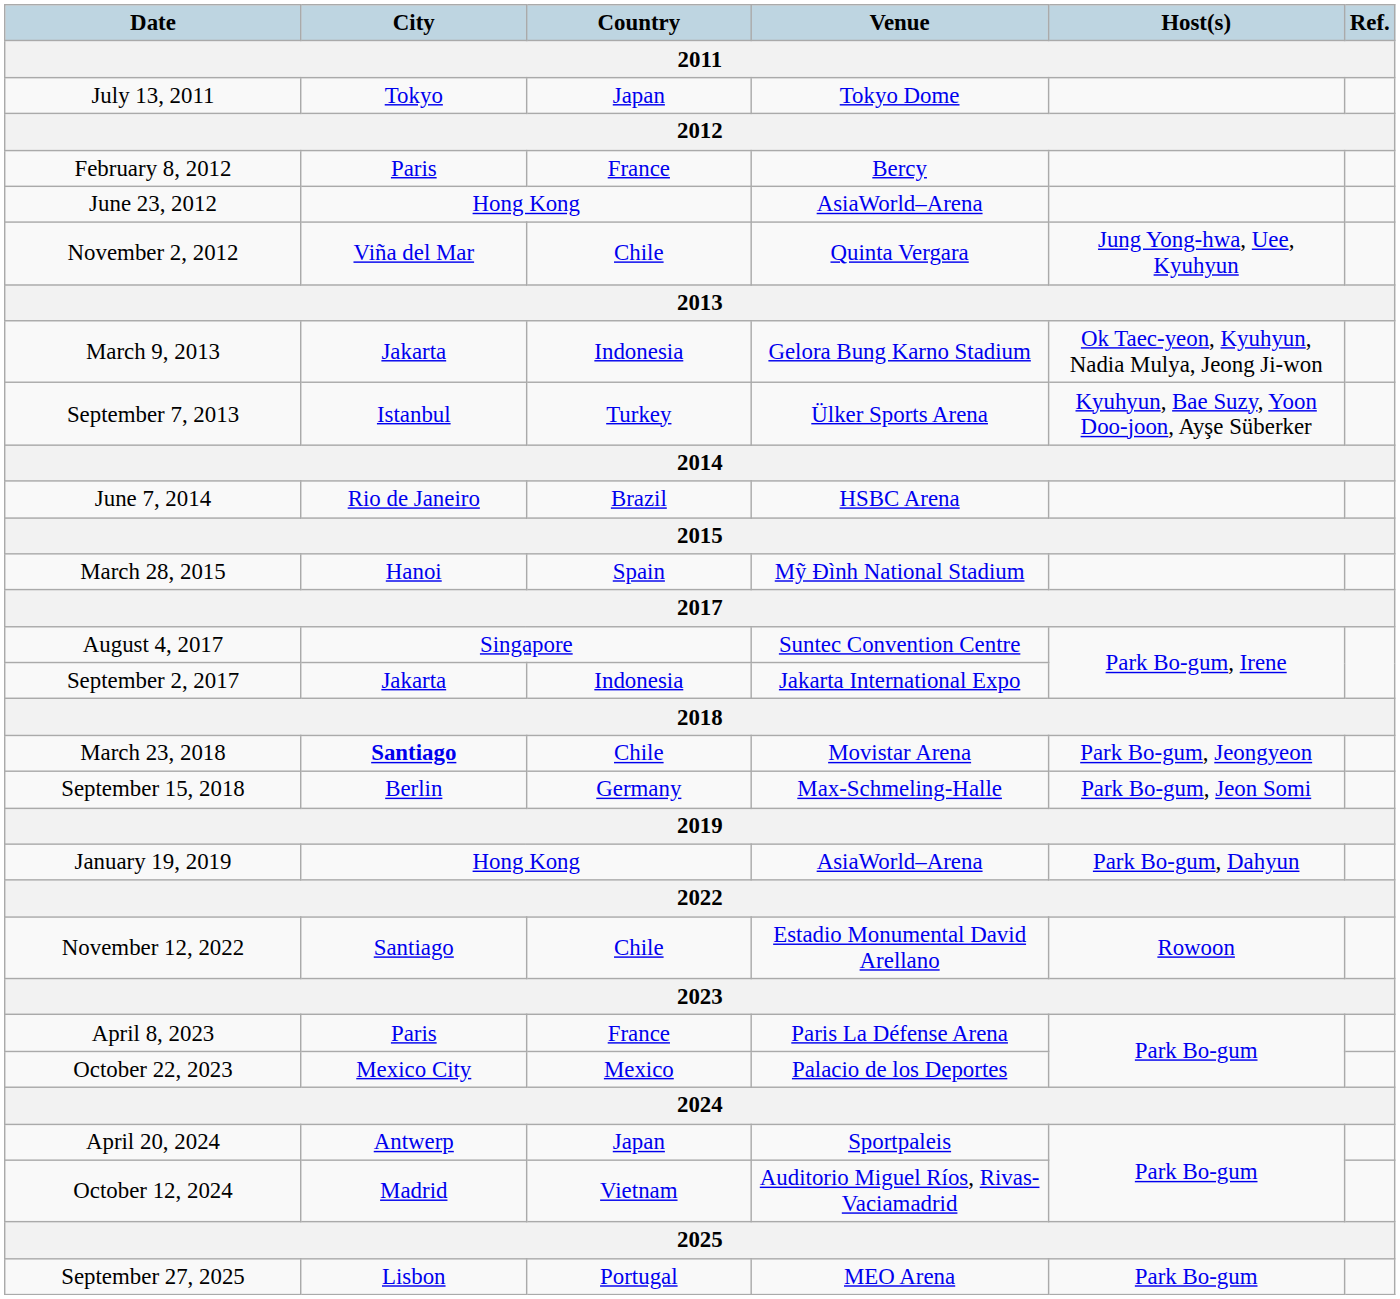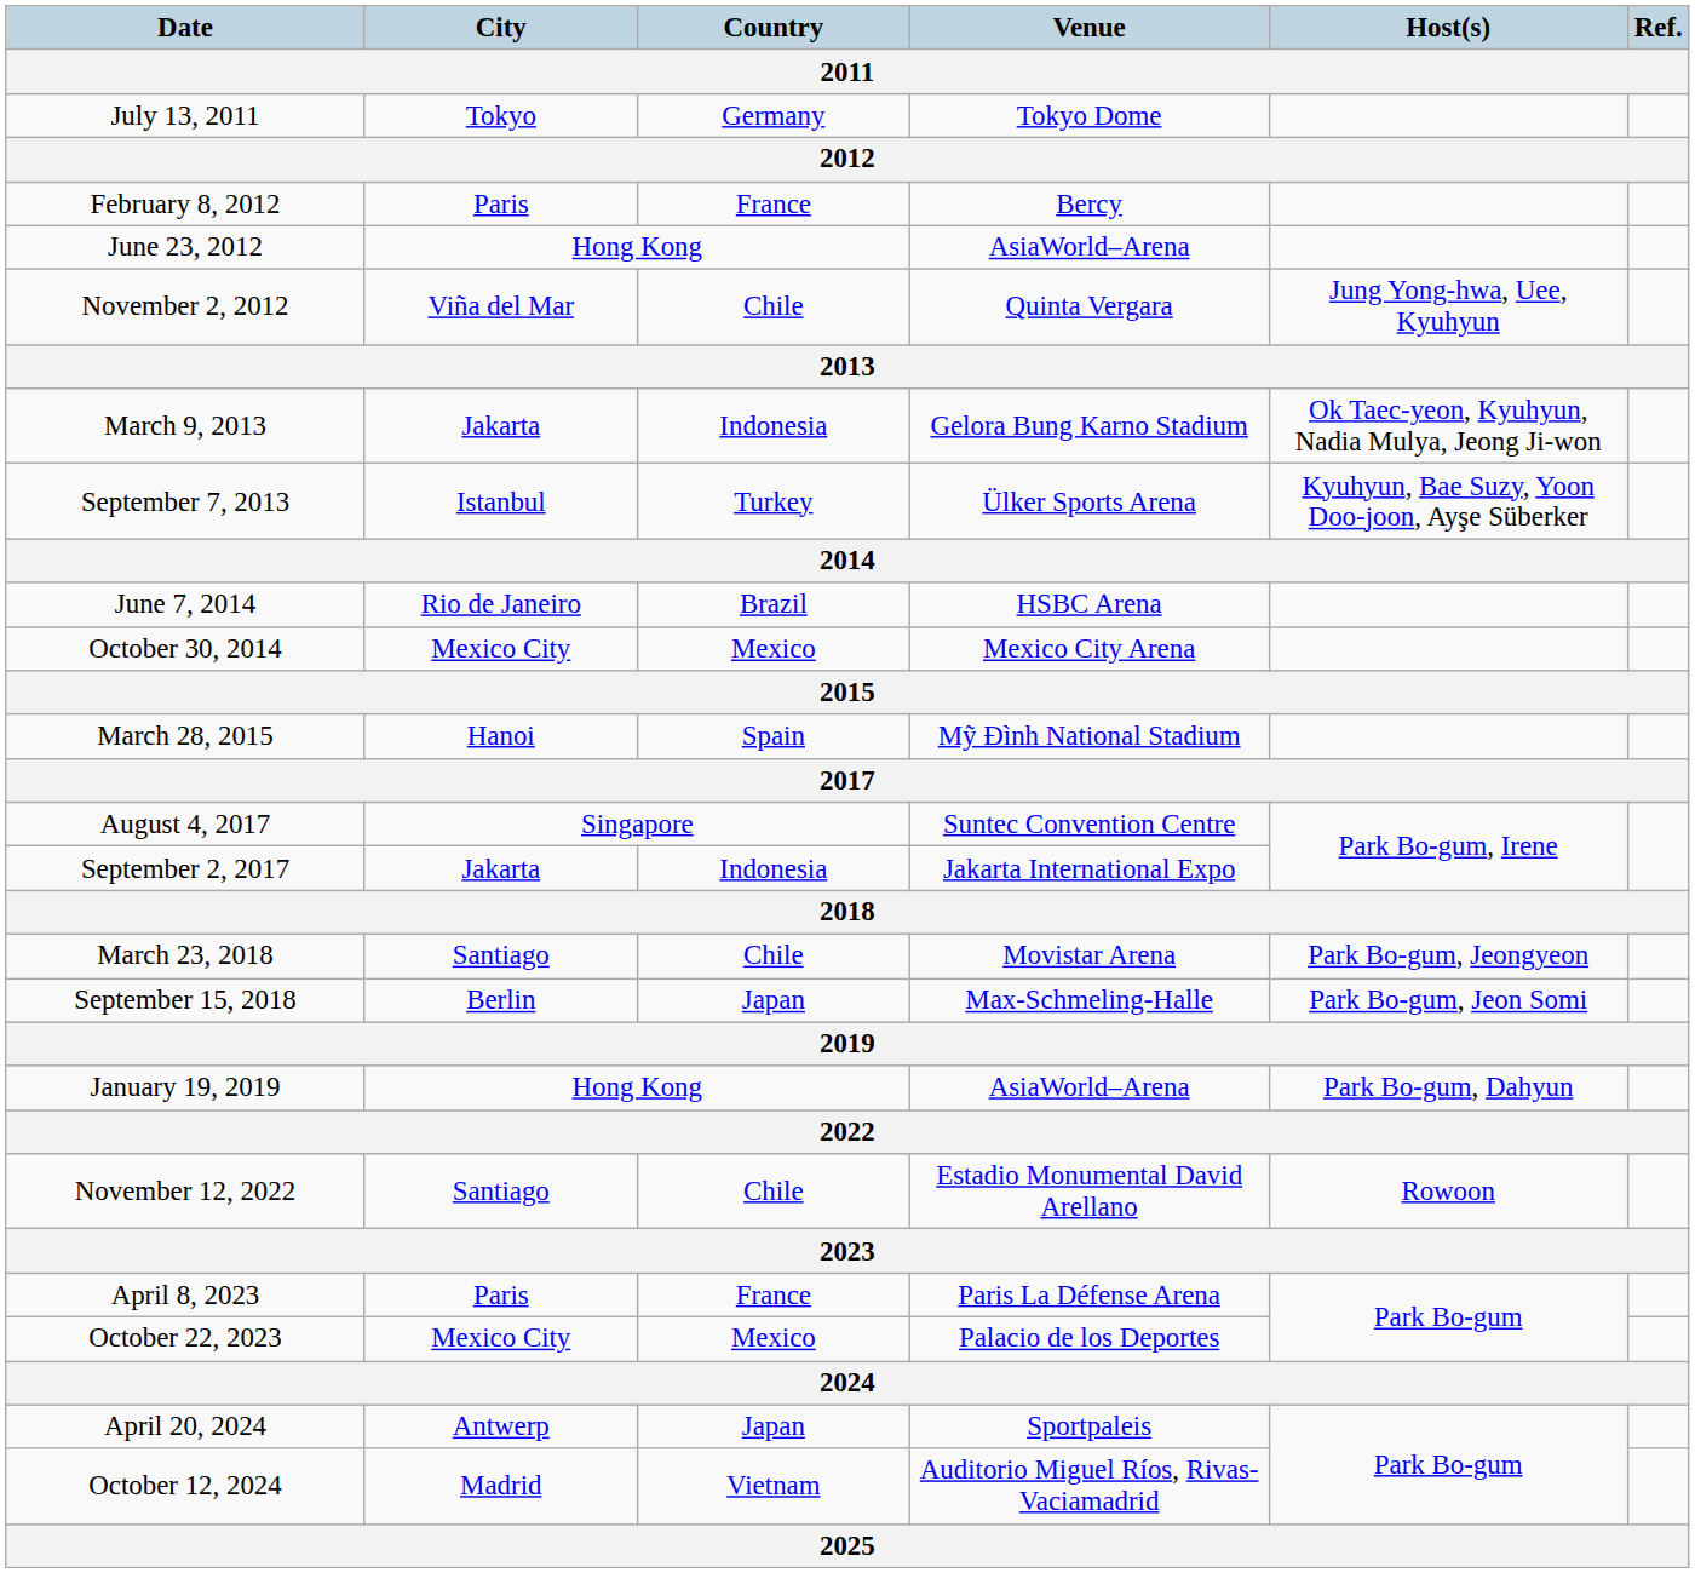 <table class="wikitable sortable" style="text-align:center;">
 <tr>
 <th style="background:#BED5E1;" width="200">Date</th>
 <th style="background:#BED5E1;" width="150">City</th>
 <th style="background:#BED5E1;" width="150">Country</th>
 <th style="background:#BED5E1;" width="200">Venue</th>
 <th style="background:#BED5E1;" width="200">Host(s)</th>
 <th style="background:#BED5E1;">Ref.</th>
 </tr>
 <tr>
 <th colspan="6">2011</th>
 </tr>
 <tr>
 <td>July 13, 2011</td>
 <td><a href='#'>Tokyo</a></td>
-<td><a href='#'>Japan</a></td>
+<td><a href='#'>Germany</a></td>
 <td><a href='#'>Tokyo Dome</a></td>
 <td></td>
 <td></td>
 </tr>
 <tr>
 <th colspan="6">2012</th>
 </tr>
 <tr>
 <td>February 8, 2012</td>
 <td><a href='#'>Paris</a></td>
 <td><a href='#'>France</a></td>
 <td><a href='#'>Bercy</a></td>
 <td></td>
 <td></td>
 </tr>
 <tr>
 <td>June 23, 2012</td>
 <td colspan="2"><a href='#'>Hong Kong</a></td>
 <td><a href='#'>AsiaWorld–Arena</a></td>
 <td></td>
 <td></td>
 </tr>
 <tr>
 <td>November 2, 2012</td>
 <td><a href='#'>Viña del Mar</a></td>
 <td><a href='#'>Chile</a></td>
 <td><a href='#'>Quinta Vergara</a></td>
 <td><a href='#'>Jung Yong-hwa</a>, <a href='#'>Uee</a>, <a href='#'>Kyuhyun</a></td>
 <td></td>
 </tr>
 <tr>
 <th colspan="6">2013</th>
 </tr>
 <tr>
 <td>March 9, 2013</td>
 <td><a href='#'>Jakarta</a></td>
 <td><a href='#'>Indonesia</a></td>
 <td><a href='#'>Gelora Bung Karno Stadium</a></td>
 <td><a href='#'>Ok Taec-yeon</a>, <a href='#'>Kyuhyun</a>, Nadia Mulya, Jeong Ji-won</td>
 <td></td>
 </tr>
 <tr>
 <td>September 7, 2013</td>
 <td><a href='#'>Istanbul</a></td>
 <td><a href='#'>Turkey</a></td>
 <td><a href='#'>Ülker Sports Arena</a></td>
 <td><a href='#'>Kyuhyun</a>, <a href='#'>Bae Suzy</a>, <a href='#'>Yoon Doo-joon</a>, Ayşe Süberker</td>
 <td></td>
 </tr>
 <tr>
 <th colspan="6">2014</th>
 </tr>
 <tr>
 <td>June 7, 2014</td>
 <td><a href='#'>Rio de Janeiro</a></td>
 <td><a href='#'>Brazil</a></td>
 <td><a href='#'>HSBC Arena</a></td>
 <td></td>
 <td></td>
 </tr>
 <tr>
+<td>October 30, 2014</td>
+<td><a href='#'>Mexico City</a></td>
+<td><a href='#'>Mexico</a></td>
+<td><a href='#'>Mexico City Arena</a></td>
+<td></td>
+<td></td>
+</tr>
+<tr>
 <th colspan="6">2015</th>
 </tr>
 <tr>
 <td>March 28, 2015</td>
 <td><a href='#'>Hanoi</a></td>
 <td><a href='#'>Spain</a></td>
 <td><a href='#'>Mỹ Đình National Stadium</a></td>
 <td></td>
 <td></td>
 </tr>
 <tr>
 <th colspan="6">2017</th>
 </tr>
 <tr>
 <td>August 4, 2017</td>
 <td colspan="2"><a href='#'>Singapore</a></td>
 <td><a href='#'>Suntec Convention Centre</a></td>
 <td rowspan="2"><a href='#'>Park Bo-gum</a>, <a href='#'>Irene</a></td>
 <td rowspan="2"></td>
 </tr>
 <tr>
 <td>September 2, 2017</td>
 <td><a href='#'>Jakarta</a></td>
 <td><a href='#'>Indonesia</a></td>
 <td><a href='#'>Jakarta International Expo</a></td>
 </tr>
 <tr>
 <th colspan="6">2018</th>
 </tr>
 <tr>
 <td>March 23, 2018</td>
-<td><strong><a href='#'>Santiago</a></strong></td>
+<td><a href='#'>Santiago</a></td>
 <td><a href='#'>Chile</a></td>
 <td><a href='#'>Movistar Arena</a></td>
 <td><a href='#'>Park Bo-gum</a>, <a href='#'>Jeongyeon</a></td>
 <td></td>
 </tr>
 <tr>
 <td>September 15, 2018</td>
 <td><a href='#'>Berlin</a></td>
-<td><a href='#'>Germany</a></td>
+<td><a href='#'>Japan</a></td>
 <td><a href='#'>Max-Schmeling-Halle</a></td>
 <td><a href='#'>Park Bo-gum</a>, <a href='#'>Jeon Somi</a></td>
 <td></td>
 </tr>
 <tr>
 <th colspan="6">2019</th>
 </tr>
 <tr>
 <td>January 19, 2019</td>
 <td colspan="2"><a href='#'>Hong Kong</a></td>
 <td><a href='#'>AsiaWorld–Arena</a></td>
 <td><a href='#'>Park Bo-gum</a>, <a href='#'>Dahyun</a></td>
 <td></td>
 </tr>
 <tr>
 <th colspan="6">2022</th>
 </tr>
 <tr>
 <td>November 12, 2022</td>
 <td><a href='#'>Santiago</a></td>
 <td><a href='#'>Chile</a></td>
 <td><a href='#'>Estadio Monumental David Arellano</a></td>
 <td><a href='#'>Rowoon</a></td>
 <td></td>
 </tr>
 <tr>
 <th colspan="6">2023</th>
 </tr>
 <tr>
 <td>April 8, 2023</td>
 <td><a href='#'>Paris</a></td>
 <td><a href='#'>France</a></td>
 <td><a href='#'>Paris La Défense Arena</a></td>
 <td rowspan="2"><a href='#'>Park Bo-gum</a></td>
 <td></td>
 </tr>
 <tr>
 <td>October 22, 2023</td>
 <td><a href='#'>Mexico City</a></td>
 <td><a href='#'>Mexico</a></td>
 <td><a href='#'>Palacio de los Deportes</a></td>
 <td></td>
 </tr>
 <tr>
 <th colspan="6">2024</th>
 </tr>
 <tr>
 <td>April 20, 2024</td>
 <td><a href='#'>Antwerp</a></td>
 <td><a href='#'>Japan</a></td>
 <td><a href='#'>Sportpaleis</a></td>
 <td rowspan="2"><a href='#'>Park Bo-gum</a></td>
 <td></td>
 </tr>
 <tr>
 <td>October 12, 2024</td>
 <td><a href='#'>Madrid</a></td>
 <td><a href='#'>Vietnam</a></td>
 <td><a href='#'>Auditorio Miguel Ríos</a>, <a href='#'>Rivas-Vaciamadrid</a></td>
 <td></td>
 </tr>
 <tr>
 <th colspan="6">2025</th>
 </tr>
-<tr>
-<td>September 27, 2025</td>
-<td><a href='#'>Lisbon</a></td>
-<td><a href='#'>Portugal</a></td>
-<td><a href='#'>MEO Arena</a></td>
-<td><a href='#'>Park Bo-gum</a></td>
-<td></td>
-</tr>
 </table>
